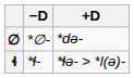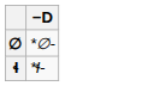 <table class="wikitable">
 <tr>
 <th> </th>
 <th>−D</th>
-<th>+D</th>
 </tr>
 <tr>
 <th>∅</th>
 <td><em>*∅-</em></td>
-<td><em>*də-</em></td>
 </tr>
 <tr>
 <th>ɬ</th>
 <td><em>*ɬ-</em></td>
-<td><em>*ɬə-</em> > <em>*l(ə)-</em></td>
 </tr>
 </table>
